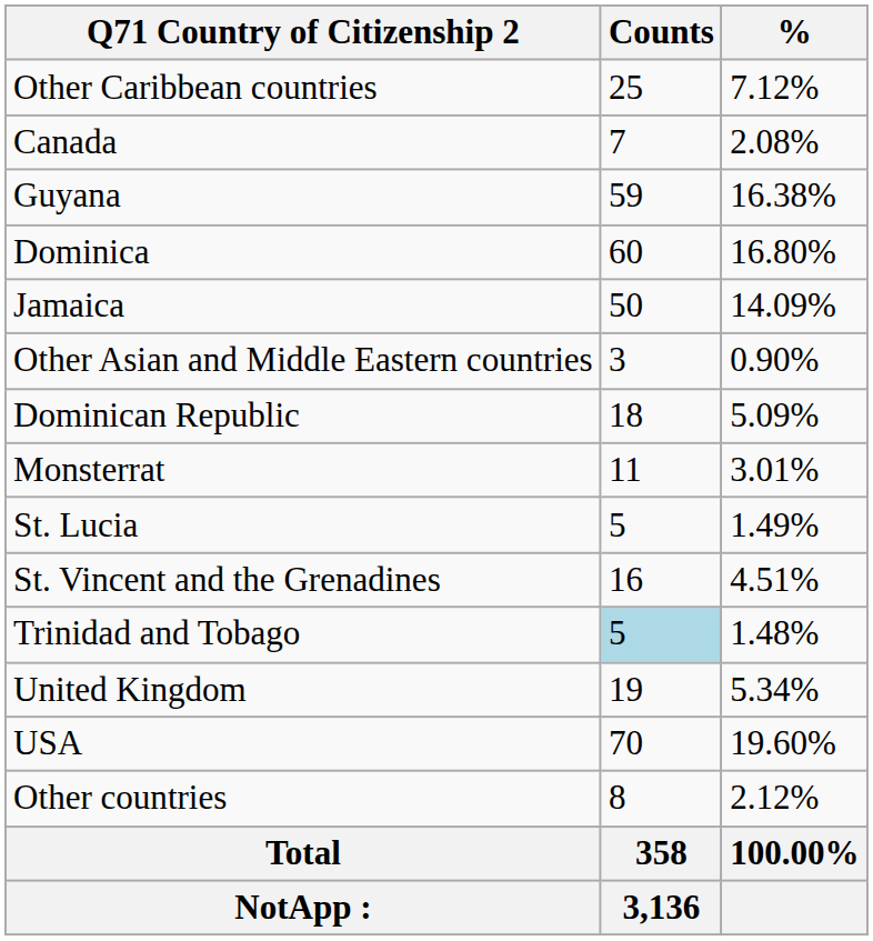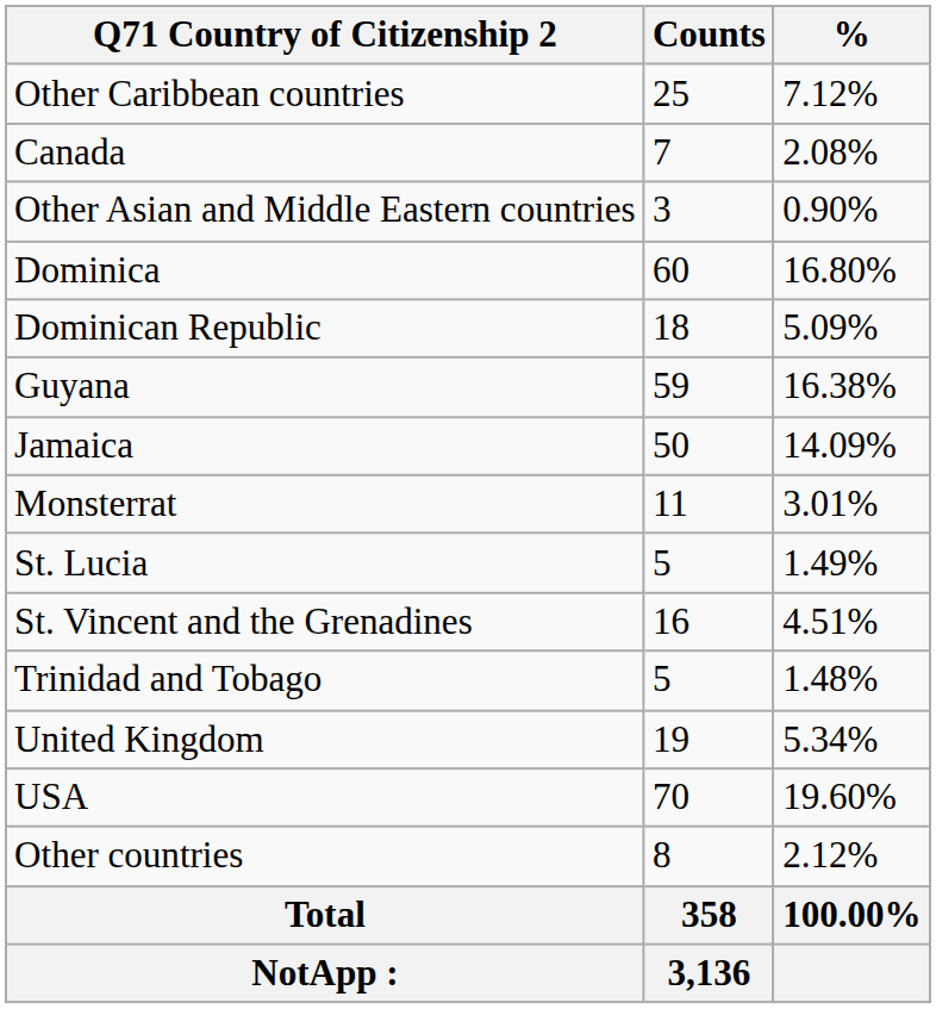 <table class="wikitable sortable">
 <tr>
 <th>Q71 Country of Citizenship 2</th>
 <th>Counts</th>
 <th>%</th>
 </tr>
 <tr>
 <td>Other Caribbean countries</td>
 <td>25</td>
 <td>7.12%</td>
 </tr>
 <tr>
 <td>Canada</td>
 <td>7</td>
 <td>2.08%</td>
 </tr>
 <tr>
-<td>Guyana</td>
-<td>59</td>
-<td>16.38%</td>
+<td>Other Asian and Middle Eastern countries</td>
+<td>3</td>
+<td>0.90%</td>
 </tr>
 <tr>
 <td>Dominica</td>
 <td>60</td>
 <td>16.80%</td>
 </tr>
 <tr>
+<td>Dominican Republic</td>
+<td>18</td>
+<td>5.09%</td>
+</tr>
+<tr>
+<td>Guyana</td>
+<td>59</td>
+<td>16.38%</td>
+</tr>
+<tr>
 <td>Jamaica</td>
 <td>50</td>
 <td>14.09%</td>
-</tr>
-<tr>
-<td>Other Asian and Middle Eastern countries</td>
-<td>3</td>
-<td>0.90%</td>
-</tr>
-<tr>
-<td>Dominican Republic</td>
-<td>18</td>
-<td>5.09%</td>
 </tr>
 <tr>
 <td>Monsterrat</td>
 <td>11</td>
 <td>3.01%</td>
 </tr>
 <tr>
 <td>St. Lucia</td>
 <td>5</td>
 <td>1.49%</td>
 </tr>
 <tr>
 <td>St. Vincent and the Grenadines</td>
 <td>16</td>
 <td>4.51%</td>
 </tr>
 <tr>
 <td>Trinidad and Tobago</td>
-<td style="background: lightblue;">5</td>
+<td>5</td>
 <td>1.48%</td>
 </tr>
 <tr>
 <td>United Kingdom</td>
 <td>19</td>
 <td>5.34%</td>
 </tr>
 <tr>
 <td>USA</td>
 <td>70</td>
 <td>19.60%</td>
 </tr>
 <tr>
 <td>Other countries</td>
 <td>8</td>
 <td>2.12%</td>
 </tr>
 <tr>
 <th>Total</th>
 <th>358</th>
 <th>100.00%</th>
 </tr>
 <tr>
 <th>NotApp :</th>
 <th>3,136</th>
 <th></th>
 </tr>
 </table>
